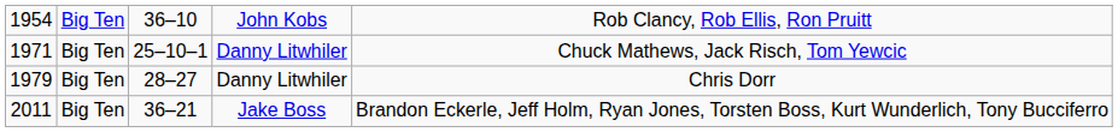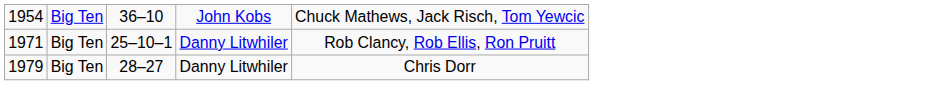 <table class="wikitable" style="text-align:center;">
 <tr align="center">
 </tr>
 <tr>
 </tr>
 <tr>
 <td>1954</td>
 <td><a href='#'>Big Ten</a></td>
 <td>36–10</td>
 <td><a href='#'>John Kobs</a></td>
-<td>Rob Clancy, <a href='#'>Rob Ellis</a>, <a href='#'>Ron Pruitt</a></td>
+<td>Chuck Mathews, Jack Risch, <a href='#'>Tom Yewcic</a></td>
 </tr>
 <tr>
 <td>1971</td>
 <td>Big Ten</td>
 <td>25–10–1</td>
 <td><a href='#'>Danny Litwhiler</a></td>
-<td>Chuck Mathews, Jack Risch, <a href='#'>Tom Yewcic</a></td>
+<td>Rob Clancy, <a href='#'>Rob Ellis</a>, <a href='#'>Ron Pruitt</a></td>
 </tr>
 <tr>
 <td>1979</td>
 <td>Big Ten</td>
 <td>28–27</td>
 <td>Danny Litwhiler</td>
 <td>Chris Dorr</td>
 </tr>
-<tr>
-<td>2011</td>
-<td>Big Ten</td>
-<td>36–21</td>
-<td><a href='#'>Jake Boss</a></td>
-<td>Brandon Eckerle, Jeff Holm, Ryan Jones, Torsten Boss, Kurt Wunderlich, Tony Bucciferro</td>
-</tr>
 </table>
